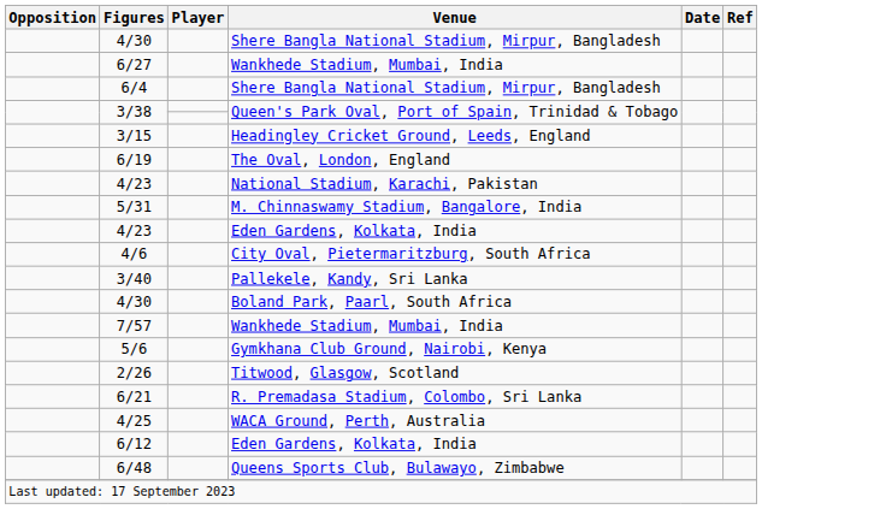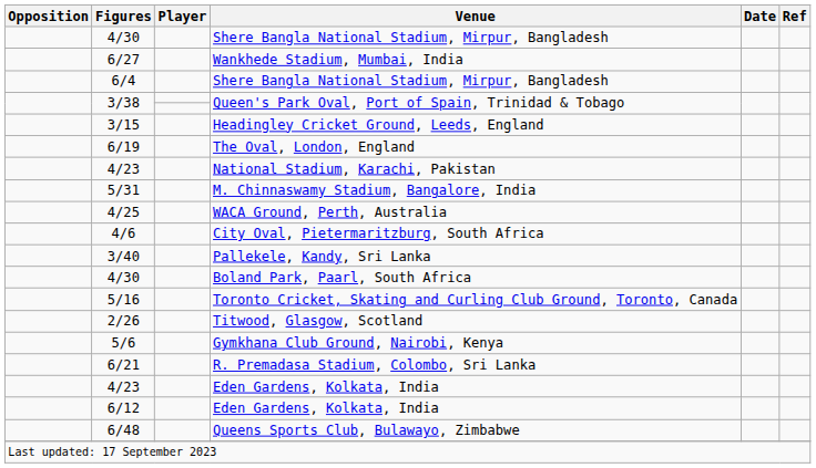 <table class="wikitable sortable">
 <tr>
 <th scope=col>Opposition</th>
 <th scope=col>Figures</th>
 <th scope=col>Player</th>
 <th scope=col>Venue</th>
 <th scope=col>Date</th>
 <th scope=col>Ref</th>
 </tr>
 <tr>
 <td></td>
 <td scope=row style=text-align:center;>4/30</td>
 <td></td>
 <td><a href='#'>Shere Bangla National Stadium</a>, <a href='#'>Mirpur</a>, Bangladesh</td>
 <td></td>
 <td></td>
 </tr>
 <tr>
 <td></td>
 <td scope=row style=text-align:center;>6/27</td>
 <td></td>
 <td><a href='#'>Wankhede Stadium</a>, <a href='#'>Mumbai</a>, India</td>
 <td></td>
 <td></td>
 </tr>
 <tr>
 <td></td>
 <td scope=row style=text-align:center;>6/4</td>
 <td></td>
 <td><a href='#'>Shere Bangla National Stadium</a>, <a href='#'>Mirpur</a>, Bangladesh</td>
 <td></td>
 <td></td>
 </tr>
 <tr>
 <td rowspan=2></td>
 <td scope=row style=text-align:center; rowspan=2>3/38</td>
 <td></td>
 <td rowspan=2><a href='#'>Queen's Park Oval</a>, <a href='#'>Port of Spain</a>, Trinidad & Tobago</td>
 <td rowspan=2> </td>
 <td rowspan=2></td>
 </tr>
 <tr>
 <td></td>
 </tr>
 <tr>
 <td></td>
 <td scope=row style=text-align:center;>3/15</td>
 <td></td>
 <td><a href='#'>Headingley Cricket Ground</a>, <a href='#'>Leeds</a>, England</td>
 <td> </td>
 <td></td>
 </tr>
 <tr>
 <td></td>
 <td scope=row style=text-align:center;>6/19</td>
 <td></td>
 <td><a href='#'>The Oval</a>, <a href='#'>London</a>, England</td>
 <td></td>
 <td></td>
 </tr>
 <tr>
 <td></td>
 <td scope=row style=text-align:center;>4/23</td>
 <td></td>
 <td><a href='#'>National Stadium</a>, <a href='#'>Karachi</a>, Pakistan</td>
 <td></td>
 <td></td>
 </tr>
 <tr>
 <td></td>
 <td scope=row style=text-align:center;>5/31</td>
 <td></td>
 <td><a href='#'>M. Chinnaswamy Stadium</a>, <a href='#'>Bangalore</a>, India</td>
 <td> </td>
 <td></td>
 </tr>
 <tr>
 <td></td>
-<td scope=row style=text-align:center;>4/23</td>
+<td scope=row style=text-align:center;>4/25</td>
 <td></td>
-<td><a href='#'>Eden Gardens</a>, <a href='#'>Kolkata</a>, India</td>
-<td></td>
+<td><a href='#'>WACA Ground</a>, <a href='#'>Perth</a>, Australia</td>
+<td> </td>
 <td></td>
 </tr>
 <tr>
 <td></td>
 <td scope=row style=text-align:center;>4/6</td>
 <td></td>
 <td><a href='#'>City Oval</a>, <a href='#'>Pietermaritzburg</a>, South Africa</td>
 <td></td>
 <td></td>
 </tr>
 <tr>
 <td></td>
 <td scope=row style=text-align:center;>3/40</td>
 <td></td>
 <td><a href='#'>Pallekele</a>, <a href='#'>Kandy</a>, Sri Lanka</td>
 <td></td>
 <td></td>
 </tr>
 <tr>
 <td></td>
 <td scope=row style=text-align:center;>4/30</td>
 <td></td>
 <td><a href='#'>Boland Park</a>, <a href='#'>Paarl</a>, South Africa</td>
 <td></td>
 <td></td>
 </tr>
 <tr>
 <td></td>
-<td scope=row style=text-align:center;>7/57</td>
+<td scope=row style=text-align:center;>5/16</td>
 <td></td>
-<td><a href='#'>Wankhede Stadium</a>, <a href='#'>Mumbai</a>, India</td>
-<td> </td>
-<td></td>
-</tr>
-<tr>
-<td></td>
-<td scope=row style=text-align:center;>5/6</td>
-<td></td>
-<td><a href='#'>Gymkhana Club Ground</a>, <a href='#'>Nairobi</a>, Kenya</td>
+<td><a href='#'>Toronto Cricket, Skating and Curling Club Ground</a>, <a href='#'>Toronto</a>, Canada</td>
 <td></td>
 <td></td>
 </tr>
 <tr>
 <td></td>
 <td scope=row style=text-align:center;>2/26</td>
 <td></td>
 <td><a href='#'>Titwood</a>, <a href='#'>Glasgow</a>, Scotland</td>
 <td></td>
 <td></td>
 </tr>
 <tr>
 <td></td>
+<td scope=row style=text-align:center;>5/6</td>
+<td></td>
+<td><a href='#'>Gymkhana Club Ground</a>, <a href='#'>Nairobi</a>, Kenya</td>
+<td></td>
+<td></td>
+</tr>
+<tr>
+<td></td>
 <td scope=row style=text-align:center;>6/21</td>
 <td></td>
 <td><a href='#'>R. Premadasa Stadium</a>, <a href='#'>Colombo</a>, Sri Lanka</td>
 <td></td>
 <td></td>
 </tr>
 <tr>
 <td></td>
-<td scope=row style=text-align:center;>4/25</td>
+<td scope=row style=text-align:center;>4/23</td>
 <td></td>
-<td><a href='#'>WACA Ground</a>, <a href='#'>Perth</a>, Australia</td>
-<td> </td>
+<td><a href='#'>Eden Gardens</a>, <a href='#'>Kolkata</a>, India</td>
+<td></td>
 <td></td>
 </tr>
 <tr>
 <td></td>
 <td scope=row style=text-align:center;>6/12</td>
 <td></td>
 <td><a href='#'>Eden Gardens</a>, <a href='#'>Kolkata</a>, India</td>
 <td></td>
 <td></td>
 </tr>
 <tr>
 <td></td>
 <td scope=row style=text-align:center;>6/48</td>
 <td></td>
 <td><a href='#'>Queens Sports Club</a>, <a href='#'>Bulawayo</a>, Zimbabwe</td>
 <td></td>
 <td></td>
 </tr>
 <tr>
 </tr>
 <tr class=sortbottom>
 <td colspan=6><small>Last updated: 17 September 2023</small></td>
 </tr>
 </table>
